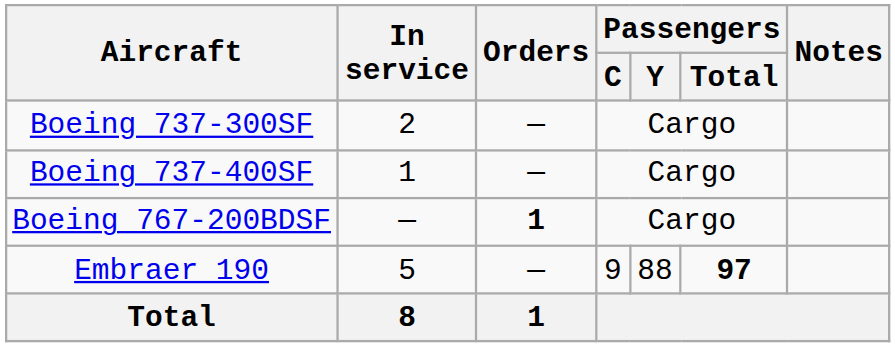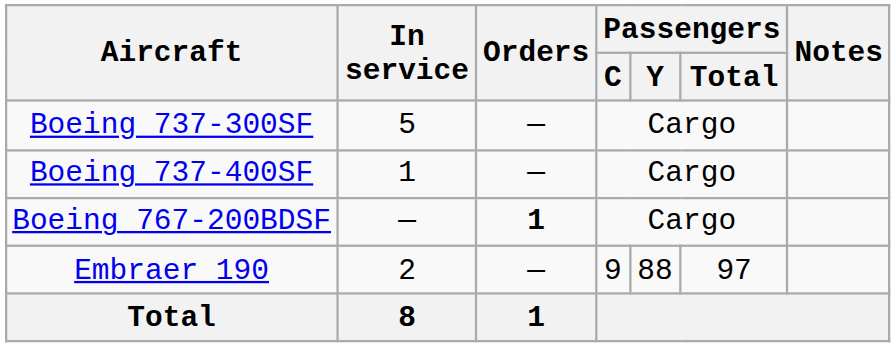 <table class="wikitable" style="margin:0.5em auto; text-align:center">
 <tr>
 <th rowspan=2>Aircraft</th>
 <th rowspan=2>In <br> service</th>
 <th rowspan=2>Orders</th>
 <th colspan=3>Passengers</th>
 <th rowspan=2>Notes</th>
 </tr>
 <tr>
 <th><abbr>C</abbr></th>
 <th><abbr>Y</abbr></th>
 <th>Total</th>
 </tr>
 <tr>
 <td><a href='#'>Boeing 737-300SF</a></td>
-<td>2</td>
+<td>5</td>
 <td>—</td>
 <td colspan=3>Cargo</td>
 <td></td>
 </tr>
 <tr>
 <td><a href='#'>Boeing 737-400SF</a></td>
 <td>1</td>
 <td>—</td>
 <td colspan=3>Cargo</td>
 <td></td>
 </tr>
 <tr>
 <td><a href='#'>Boeing 767-200BDSF</a></td>
 <td>—</td>
 <td><strong>1</strong></td>
 <td colspan=3>Cargo</td>
 <td></td>
 </tr>
 <tr>
 <td><a href='#'>Embraer 190</a></td>
-<td>5</td>
+<td>2</td>
 <td>—</td>
 <td>9</td>
 <td>88</td>
-<td><strong>97</strong></td>
+<td>97</td>
 <td></td>
 </tr>
 <tr>
 <th>Total</th>
 <th>8</th>
 <th>1</th>
 <th colspan=4></th>
 </tr>
 </table>
